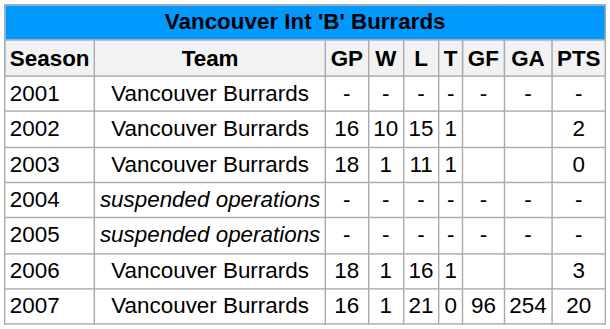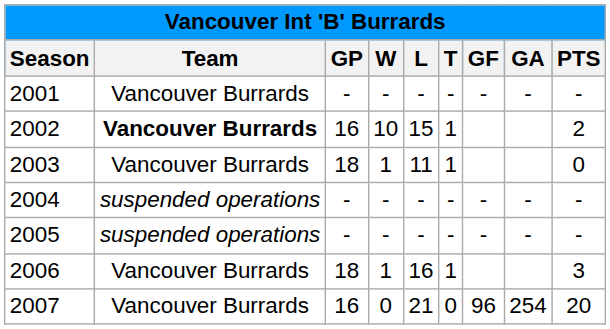 <table class="wikitable">
 <tr bgcolor="#0099FF">
 <td colspan="9" align="center"><strong>Vancouver Int 'B' Burrards</strong></td>
 </tr>
 <tr bgcolor="0099FF">
 <th>Season</th>
 <th>Team</th>
 <th>GP</th>
 <th>W</th>
 <th>L</th>
 <th>T</th>
 <th>GF</th>
 <th>GA</th>
 <th>PTS</th>
 </tr>
 <tr align="center" bgcolor="#ffffff">
 <td align="left">2001</td>
 <td>Vancouver Burrards</td>
 <td>-</td>
 <td>-</td>
 <td>-</td>
 <td>-</td>
 <td>-</td>
 <td>-</td>
 <td>-</td>
 </tr>
 <tr align="center" bgcolor="#ffffff">
 <td align="left">2002</td>
-<td>Vancouver Burrards</td>
+<td><strong>Vancouver Burrards</strong></td>
 <td>16</td>
 <td>10</td>
 <td>15</td>
 <td>1</td>
 <td></td>
 <td></td>
 <td>2</td>
 </tr>
 <tr align="center" bgcolor="#ffffff">
 <td align="left">2003</td>
 <td>Vancouver Burrards</td>
 <td>18</td>
 <td>1</td>
 <td>11</td>
 <td>1</td>
 <td></td>
 <td></td>
 <td>0</td>
 </tr>
 <tr align="center" bgcolor="#ffffff">
 <td align="left">2004</td>
 <td><em>suspended operations</em></td>
 <td>-</td>
 <td>-</td>
 <td>-</td>
 <td>-</td>
 <td>-</td>
 <td>-</td>
 <td>-</td>
 </tr>
 <tr align="center" bgcolor="#ffffff">
 <td align="left">2005</td>
 <td><em>suspended operations</em></td>
 <td>-</td>
 <td>-</td>
 <td>-</td>
 <td>-</td>
 <td>-</td>
 <td>-</td>
 <td>-</td>
 </tr>
 <tr align="center" bgcolor="#ffffff">
 <td align="left">2006</td>
 <td>Vancouver Burrards</td>
 <td>18</td>
 <td>1</td>
 <td>16</td>
 <td>1</td>
 <td></td>
 <td></td>
 <td>3</td>
 </tr>
 <tr align="center" bgcolor="#ffffff">
 <td align="left">2007</td>
 <td>Vancouver Burrards</td>
 <td>16</td>
-<td>1</td>
+<td>0</td>
 <td>21</td>
 <td>0</td>
 <td>96</td>
 <td>254</td>
 <td>20</td>
 </tr>
 </table>
